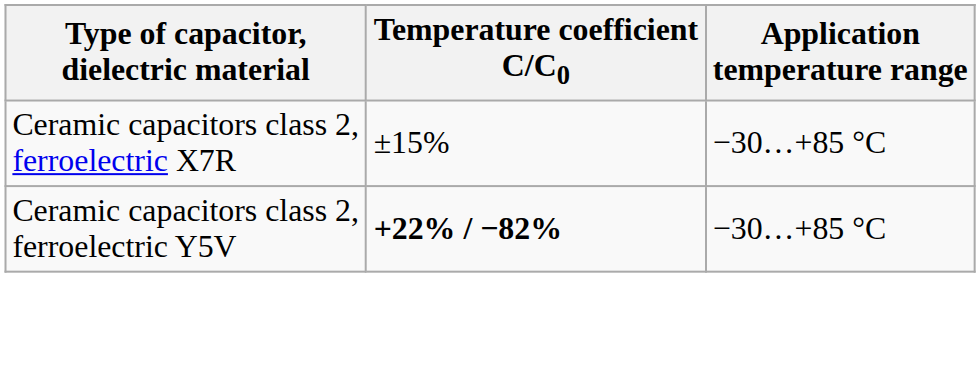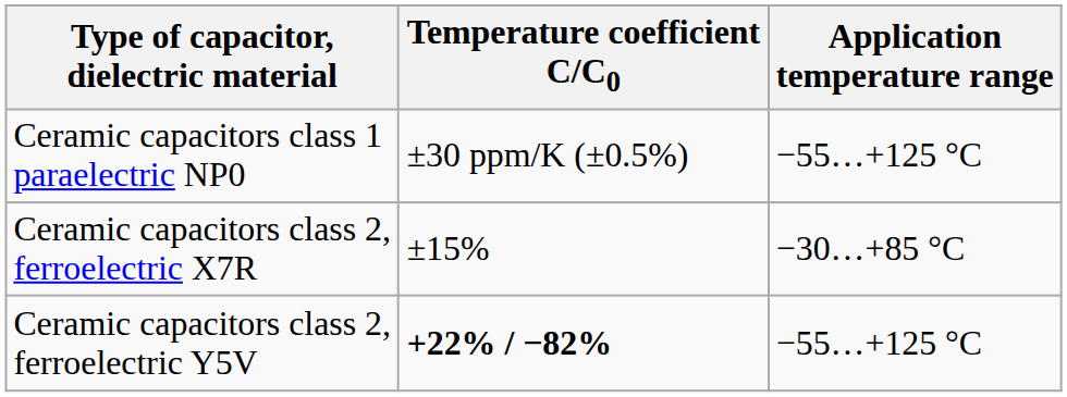 <table class="wikitable centered" style="margin:1em auto;">
 <tr class="hintergrundfarbe6">
 <th>Type of capacitor,<br>dielectric material</th>
 <th>Temperature coefficient<br>C/C<sub>0</sub></th>
 <th>Application <br>temperature range</th>
+</tr>
+<tr>
+<td>Ceramic capacitors class 1<br> <a href='#'>paraelectric</a> NP0</td>
+<td>±30 ppm/K (±0.5%)</td>
+<td>−55…+125 °C</td>
 </tr>
 <tr>
 <td>Ceramic capacitors class 2,<br> <a href='#'>ferroelectric</a> X7R</td>
 <td>±15%</td>
 <td>−30…+85 °C</td>
 </tr>
 <tr>
 <td>Ceramic capacitors class 2,<br> ferroelectric Y5V</td>
 <td><strong>+22% / −82%</strong></td>
-<td>−30…+85 °C</td>
+<td>−55…+125 °C</td>
 </tr>
 </table>
